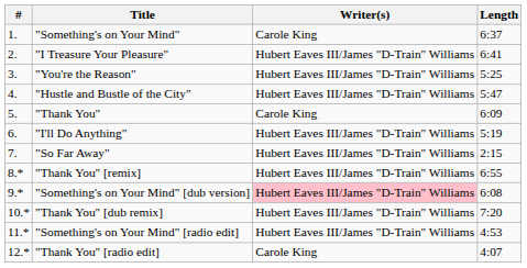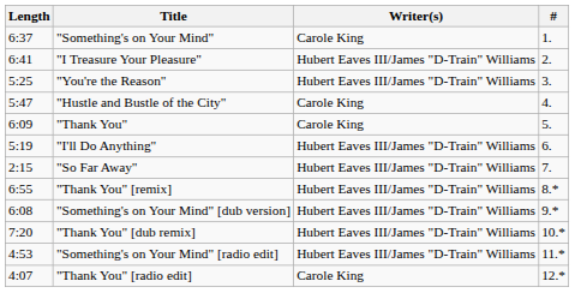 <table class="wikitable">
 <tr>
-<th>#</th>
+<th>Length</th>
 <th>Title</th>
 <th>Writer(s)</th>
-<th>Length</th>
+<th>#</th>
 </tr>
 <tr>
-<td>1.</td>
+<td>6:37</td>
 <td>"Something's on Your Mind"</td>
 <td>Carole King</td>
-<td>6:37</td>
+<td>1.</td>
 </tr>
 <tr>
-<td>2.</td>
+<td>6:41</td>
 <td>"I Treasure Your Pleasure"</td>
 <td>Hubert Eaves III/James "D-Train" Williams</td>
-<td>6:41</td>
+<td>2.</td>
 </tr>
 <tr>
-<td>3.</td>
+<td>5:25</td>
 <td>"You're the Reason"</td>
 <td>Hubert Eaves III/James "D-Train" Williams</td>
-<td>5:25</td>
+<td>3.</td>
 </tr>
 <tr>
+<td>5:47</td>
+<td>"Hustle and Bustle of the City"</td>
+<td>Carole King</td>
 <td>4.</td>
-<td>"Hustle and Bustle of the City"</td>
-<td>Hubert Eaves III/James "D-Train" Williams</td>
-<td>5:47</td>
 </tr>
 <tr>
-<td>5.</td>
+<td>6:09</td>
 <td>"Thank You"</td>
 <td>Carole King</td>
-<td>6:09</td>
+<td>5.</td>
 </tr>
 <tr>
-<td>6.</td>
+<td>5:19</td>
 <td>"I'll Do Anything"</td>
 <td>Hubert Eaves III/James "D-Train" Williams</td>
-<td>5:19</td>
+<td>6.</td>
 </tr>
 <tr>
-<td>7.</td>
+<td>2:15</td>
 <td>"So Far Away"</td>
 <td>Hubert Eaves III/James "D-Train" Williams</td>
-<td>2:15</td>
+<td>7.</td>
 </tr>
 <tr>
-<td>8.*</td>
+<td>6:55</td>
 <td>"Thank You" [remix]</td>
 <td>Hubert Eaves III/James "D-Train" Williams</td>
-<td>6:55</td>
+<td>8.*</td>
 </tr>
 <tr>
+<td>6:08</td>
+<td>"Something's on Your Mind" [dub version]</td>
+<td>Hubert Eaves III/James "D-Train" Williams</td>
 <td>9.*</td>
-<td>"Something's on Your Mind" [dub version]</td>
-<td style="background: pink;">Hubert Eaves III/James "D-Train" Williams</td>
-<td>6:08</td>
 </tr>
 <tr>
-<td>10.*</td>
+<td>7:20</td>
 <td>"Thank You" [dub remix]</td>
 <td>Hubert Eaves III/James "D-Train" Williams</td>
-<td>7:20</td>
+<td>10.*</td>
 </tr>
 <tr>
-<td>11.*</td>
+<td>4:53</td>
 <td>"Something's on Your Mind" [radio edit]</td>
 <td>Hubert Eaves III/James "D-Train" Williams</td>
-<td>4:53</td>
+<td>11.*</td>
 </tr>
 <tr>
-<td>12.*</td>
+<td>4:07</td>
 <td>"Thank You" [radio edit]</td>
 <td>Carole King</td>
-<td>4:07</td>
+<td>12.*</td>
 </tr>
 </table>
